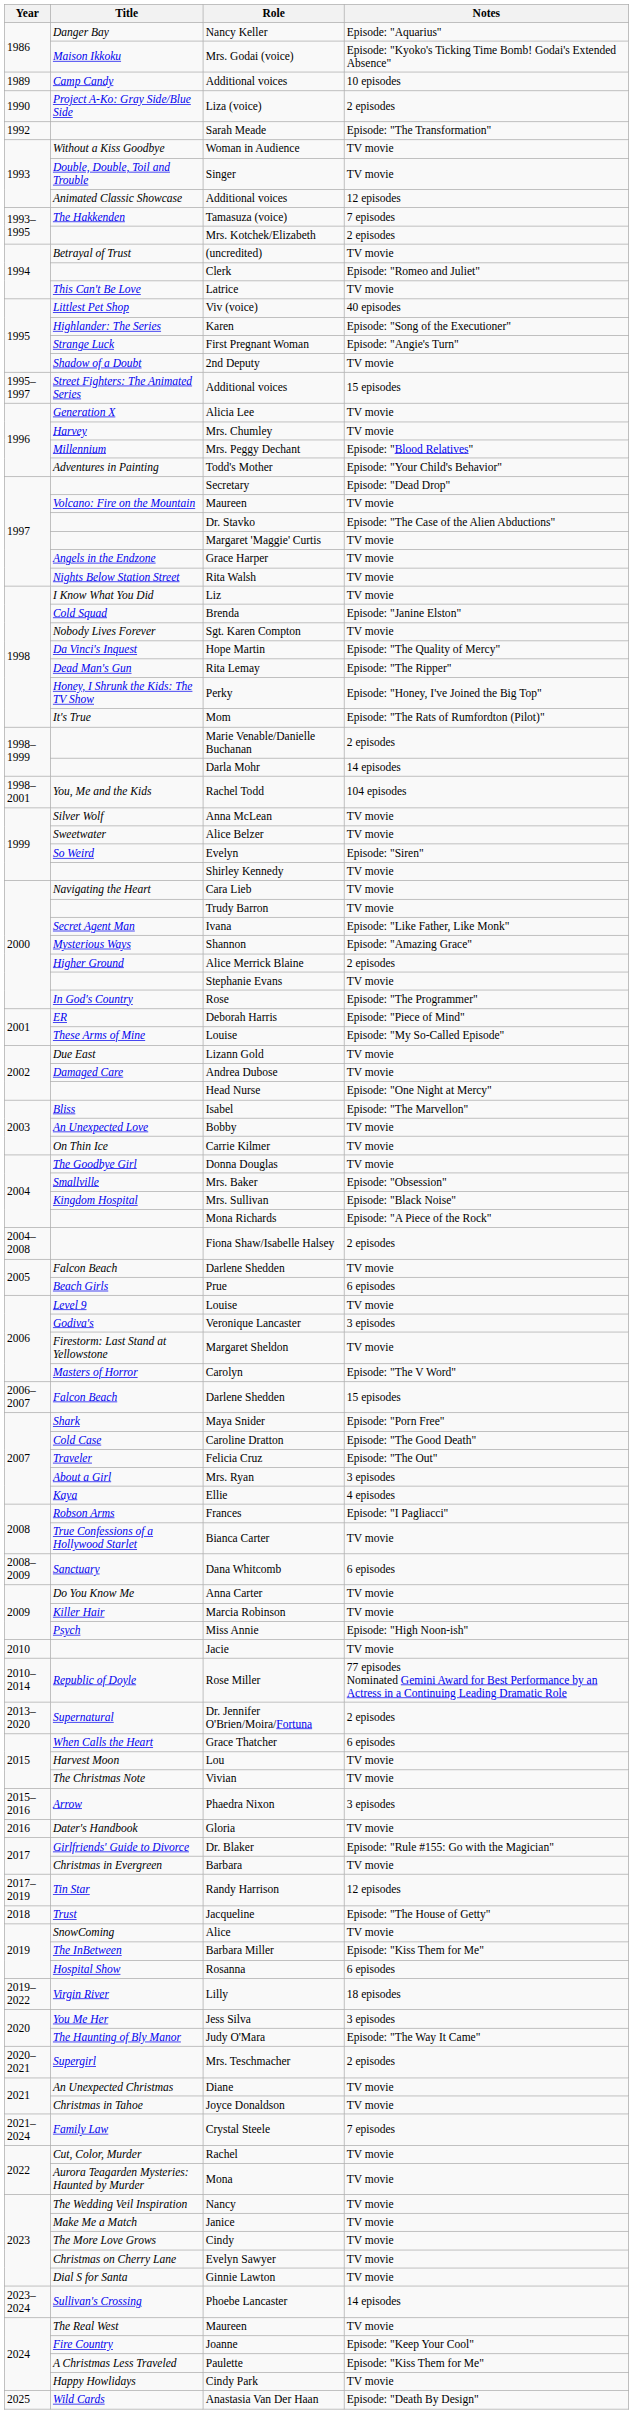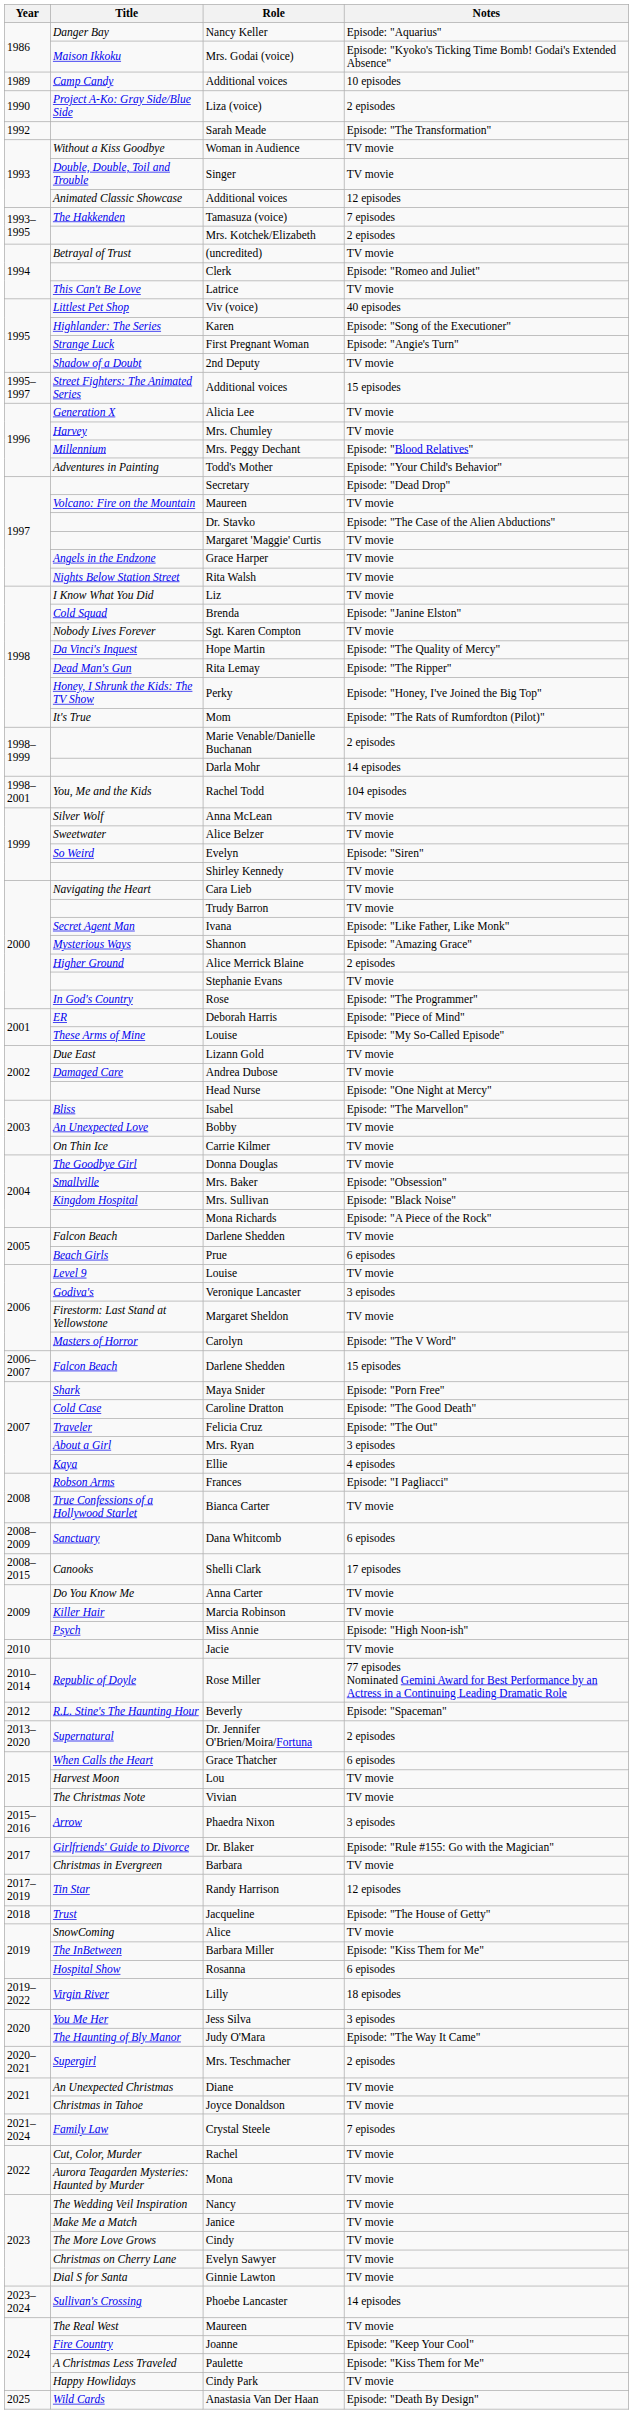 <table class="wikitable sortable">
 <tr>
 <th>Year</th>
 <th>Title</th>
 <th>Role</th>
 <th class="unsortable">Notes</th>
 </tr>
 <tr>
 <td rowspan="2">1986</td>
 <td><em>Danger Bay</em></td>
 <td>Nancy Keller</td>
 <td>Episode: "Aquarius"</td>
 </tr>
 <tr>
 <td><em><a href='#'>Maison Ikkoku</a></em></td>
 <td>Mrs. Godai (voice)</td>
 <td>Episode: "Kyoko's Ticking Time Bomb! Godai's Extended Absence"</td>
 </tr>
 <tr>
 <td>1989</td>
 <td><em><a href='#'>Camp Candy</a></em></td>
 <td>Additional voices</td>
 <td>10 episodes</td>
 </tr>
 <tr>
 <td>1990</td>
 <td><em><a href='#'>Project A-Ko: Gray Side/Blue Side</a></em></td>
 <td>Liza (voice)</td>
 <td>2 episodes</td>
 </tr>
 <tr>
 <td>1992</td>
 <td><em></em></td>
 <td>Sarah Meade</td>
 <td>Episode: "The Transformation"</td>
 </tr>
 <tr>
 <td rowspan="3">1993</td>
 <td><em>Without a Kiss Goodbye</em></td>
 <td>Woman in Audience</td>
 <td>TV movie</td>
 </tr>
 <tr>
 <td><em><a href='#'>Double, Double, Toil and Trouble</a></em></td>
 <td>Singer</td>
 <td>TV movie</td>
 </tr>
 <tr>
 <td><em>Animated Classic Showcase</em></td>
 <td>Additional voices</td>
 <td>12 episodes</td>
 </tr>
 <tr>
 <td rowspan="2">1993–1995</td>
 <td><em><a href='#'>The Hakkenden</a></em></td>
 <td>Tamasuza (voice)</td>
 <td>7 episodes</td>
 </tr>
 <tr>
 <td><em></em></td>
 <td>Mrs. Kotchek/Elizabeth</td>
 <td>2 episodes</td>
 </tr>
 <tr>
 <td rowspan="3">1994</td>
 <td><em>Betrayal of Trust</em></td>
 <td>(uncredited)</td>
 <td>TV movie</td>
 </tr>
 <tr>
 <td><em></em></td>
 <td>Clerk</td>
 <td>Episode: "Romeo and Juliet"</td>
 </tr>
 <tr>
 <td><em><a href='#'>This Can't Be Love</a></em></td>
 <td>Latrice</td>
 <td>TV movie</td>
 </tr>
 <tr>
 <td rowspan="4">1995</td>
 <td><em><a href='#'>Littlest Pet Shop</a></em></td>
 <td>Viv (voice)</td>
 <td>40 episodes</td>
 </tr>
 <tr>
 <td><em><a href='#'>Highlander: The Series</a></em></td>
 <td>Karen</td>
 <td>Episode: "Song of the Executioner"</td>
 </tr>
 <tr>
 <td><em><a href='#'>Strange Luck</a></em></td>
 <td>First Pregnant Woman</td>
 <td>Episode: "Angie's Turn"</td>
 </tr>
 <tr>
 <td><em><a href='#'>Shadow of a Doubt</a></em></td>
 <td>2nd Deputy</td>
 <td>TV movie</td>
 </tr>
 <tr>
 <td>1995–1997</td>
 <td><em><a href='#'>Street Fighters: The Animated Series</a></em></td>
 <td>Additional voices</td>
 <td>15 episodes</td>
 </tr>
 <tr>
 <td rowspan="4">1996</td>
 <td><em><a href='#'>Generation X</a></em></td>
 <td>Alicia Lee</td>
 <td>TV movie</td>
 </tr>
 <tr>
 <td><em><a href='#'>Harvey</a></em></td>
 <td>Mrs. Chumley</td>
 <td>TV movie</td>
 </tr>
 <tr>
 <td><em><a href='#'>Millennium</a></em></td>
 <td>Mrs. Peggy Dechant</td>
 <td>Episode: "<a href='#'>Blood Relatives</a>"</td>
 </tr>
 <tr>
 <td><em>Adventures in Painting</em></td>
 <td>Todd's Mother</td>
 <td>Episode: "Your Child's Behavior"</td>
 </tr>
 <tr>
 <td rowspan="6">1997</td>
 <td><em></em></td>
 <td>Secretary</td>
 <td>Episode: "Dead Drop"</td>
 </tr>
 <tr>
 <td><em><a href='#'>Volcano: Fire on the Mountain</a></em></td>
 <td>Maureen</td>
 <td>TV movie</td>
 </tr>
 <tr>
 <td><em></em></td>
 <td>Dr. Stavko</td>
 <td>Episode: "The Case of the Alien Abductions"</td>
 </tr>
 <tr>
 <td><em></em></td>
 <td>Margaret 'Maggie' Curtis</td>
 <td>TV movie</td>
 </tr>
 <tr>
 <td><em><a href='#'>Angels in the Endzone</a></em></td>
 <td>Grace Harper</td>
 <td>TV movie</td>
 </tr>
 <tr>
 <td><em><a href='#'>Nights Below Station Street</a></em></td>
 <td>Rita Walsh</td>
 <td>TV movie</td>
 </tr>
 <tr>
 <td rowspan="7">1998</td>
 <td><em>I Know What You Did</em></td>
 <td>Liz</td>
 <td>TV movie</td>
 </tr>
 <tr>
 <td><em><a href='#'>Cold Squad</a></em></td>
 <td>Brenda</td>
 <td>Episode: "Janine Elston"</td>
 </tr>
 <tr>
 <td><em>Nobody Lives Forever</em></td>
 <td>Sgt. Karen Compton</td>
 <td>TV movie</td>
 </tr>
 <tr>
 <td><em><a href='#'>Da Vinci's Inquest</a></em></td>
 <td>Hope Martin</td>
 <td>Episode: "The Quality of Mercy"</td>
 </tr>
 <tr>
 <td><em><a href='#'>Dead Man's Gun</a></em></td>
 <td>Rita Lemay</td>
 <td>Episode: "The Ripper"</td>
 </tr>
 <tr>
 <td><em><a href='#'>Honey, I Shrunk the Kids: The TV Show</a></em></td>
 <td>Perky</td>
 <td>Episode: "Honey, I've Joined the Big Top"</td>
 </tr>
 <tr>
 <td><em>It's True</em></td>
 <td>Mom</td>
 <td>Episode: "The Rats of Rumfordton (Pilot)"</td>
 </tr>
 <tr>
 <td rowspan="2">1998–1999</td>
 <td><em></em></td>
 <td>Marie Venable/Danielle Buchanan</td>
 <td>2 episodes</td>
 </tr>
 <tr>
 <td><em></em></td>
 <td>Darla Mohr</td>
 <td>14 episodes</td>
 </tr>
 <tr>
 <td>1998–2001</td>
 <td><em>You, Me and the Kids</em></td>
 <td>Rachel Todd</td>
 <td>104 episodes</td>
 </tr>
 <tr>
 <td rowspan="4">1999</td>
 <td><em>Silver Wolf</em></td>
 <td>Anna McLean</td>
 <td>TV movie</td>
 </tr>
 <tr>
 <td><em>Sweetwater</em></td>
 <td>Alice Belzer</td>
 <td>TV movie</td>
 </tr>
 <tr>
 <td><em><a href='#'>So Weird</a></em></td>
 <td>Evelyn</td>
 <td>Episode: "Siren"</td>
 </tr>
 <tr>
 <td><em></em></td>
 <td>Shirley Kennedy</td>
 <td>TV movie</td>
 </tr>
 <tr>
 <td rowspan="7">2000</td>
 <td><em>Navigating the Heart</em></td>
 <td>Cara Lieb</td>
 <td>TV movie</td>
 </tr>
 <tr>
 <td><em></em></td>
 <td>Trudy Barron</td>
 <td>TV movie</td>
 </tr>
 <tr>
 <td><em><a href='#'>Secret Agent Man</a></em></td>
 <td>Ivana</td>
 <td>Episode: "Like Father, Like Monk"</td>
 </tr>
 <tr>
 <td><em><a href='#'>Mysterious Ways</a></em></td>
 <td>Shannon</td>
 <td>Episode: "Amazing Grace"</td>
 </tr>
 <tr>
 <td><em><a href='#'>Higher Ground</a></em></td>
 <td>Alice Merrick Blaine</td>
 <td>2 episodes</td>
 </tr>
 <tr>
 <td><em></em></td>
 <td>Stephanie Evans</td>
 <td>TV movie</td>
 </tr>
 <tr>
 <td><em><a href='#'>In God's Country</a></em></td>
 <td>Rose</td>
 <td>Episode: "The Programmer"</td>
 </tr>
 <tr>
 <td rowspan="2">2001</td>
 <td><em><a href='#'>ER</a></em></td>
 <td>Deborah Harris</td>
 <td>Episode: "Piece of Mind"</td>
 </tr>
 <tr>
 <td><em><a href='#'>These Arms of Mine</a></em></td>
 <td>Louise</td>
 <td>Episode: "My So-Called Episode"</td>
 </tr>
 <tr>
 <td rowspan="3">2002</td>
 <td><em>Due East</em></td>
 <td>Lizann Gold</td>
 <td>TV movie</td>
 </tr>
 <tr>
 <td><em><a href='#'>Damaged Care</a></em></td>
 <td>Andrea Dubose</td>
 <td>TV movie</td>
 </tr>
 <tr>
 <td><em></em></td>
 <td>Head Nurse</td>
 <td>Episode: "One Night at Mercy"</td>
 </tr>
 <tr>
 <td rowspan="3">2003</td>
 <td><em><a href='#'>Bliss</a></em></td>
 <td>Isabel</td>
 <td>Episode: "The Marvellon"</td>
 </tr>
 <tr>
 <td><em><a href='#'>An Unexpected Love</a></em></td>
 <td>Bobby</td>
 <td>TV movie</td>
 </tr>
 <tr>
 <td><em>On Thin Ice</em></td>
 <td>Carrie Kilmer</td>
 <td>TV movie</td>
 </tr>
 <tr>
 <td rowspan="4">2004</td>
 <td><em><a href='#'>The Goodbye Girl</a></em></td>
 <td>Donna Douglas</td>
 <td>TV movie</td>
 </tr>
 <tr>
 <td><em><a href='#'>Smallville</a></em></td>
 <td>Mrs. Baker</td>
 <td>Episode: "Obsession"</td>
 </tr>
 <tr>
 <td><em><a href='#'>Kingdom Hospital</a></em></td>
 <td>Mrs. Sullivan</td>
 <td>Episode: "Black Noise"</td>
 </tr>
 <tr>
 <td><em></em></td>
 <td>Mona Richards</td>
 <td>Episode: "A Piece of the Rock"</td>
 </tr>
 <tr>
-<td>2004–2008</td>
-<td><em></em></td>
-<td>Fiona Shaw/Isabelle Halsey</td>
-<td>2 episodes</td>
-</tr>
-<tr>
 <td rowspan="2">2005</td>
 <td><em>Falcon Beach</em></td>
 <td>Darlene Shedden</td>
 <td>TV movie</td>
 </tr>
 <tr>
 <td><em><a href='#'>Beach Girls</a></em></td>
 <td>Prue</td>
 <td>6 episodes</td>
 </tr>
 <tr>
 <td rowspan="4">2006</td>
 <td><em><a href='#'>Level 9</a></em></td>
 <td>Louise</td>
 <td>TV movie</td>
 </tr>
 <tr>
 <td><em><a href='#'>Godiva's</a></em></td>
 <td>Veronique Lancaster</td>
 <td>3 episodes</td>
 </tr>
 <tr>
 <td><em>Firestorm: Last Stand at Yellowstone</em></td>
 <td>Margaret Sheldon</td>
 <td>TV movie</td>
 </tr>
 <tr>
 <td><em><a href='#'>Masters of Horror</a></em></td>
 <td>Carolyn</td>
 <td>Episode: "The V Word"</td>
 </tr>
 <tr>
 <td>2006–2007</td>
 <td><em><a href='#'>Falcon Beach</a></em></td>
 <td>Darlene Shedden</td>
 <td>15 episodes</td>
 </tr>
 <tr>
 <td rowspan="5">2007</td>
 <td><em><a href='#'>Shark</a></em></td>
 <td>Maya Snider</td>
 <td>Episode: "Porn Free"</td>
 </tr>
 <tr>
 <td><em><a href='#'>Cold Case</a></em></td>
 <td>Caroline Dratton</td>
 <td>Episode: "The Good Death"</td>
 </tr>
 <tr>
 <td><em><a href='#'>Traveler</a></em></td>
 <td>Felicia Cruz</td>
 <td>Episode: "The Out"</td>
 </tr>
 <tr>
 <td><em><a href='#'>About a Girl</a></em></td>
 <td>Mrs. Ryan</td>
 <td>3 episodes</td>
 </tr>
 <tr>
 <td><em><a href='#'>Kaya</a></em></td>
 <td>Ellie</td>
 <td>4 episodes</td>
 </tr>
 <tr>
 <td rowspan="2">2008</td>
 <td><em><a href='#'>Robson Arms</a></em></td>
 <td>Frances</td>
 <td>Episode: "I Pagliacci"</td>
 </tr>
 <tr>
 <td><em><a href='#'>True Confessions of a Hollywood Starlet</a></em></td>
 <td>Bianca Carter</td>
 <td>TV movie</td>
 </tr>
 <tr>
 <td>2008–2009</td>
 <td><em><a href='#'>Sanctuary</a></em></td>
 <td>Dana Whitcomb</td>
 <td>6 episodes</td>
 </tr>
 <tr>
+<td>2008–2015</td>
+<td><em>Canooks</em></td>
+<td>Shelli Clark</td>
+<td>17 episodes</td>
+</tr>
+<tr>
 <td rowspan="3">2009</td>
 <td><em>Do You Know Me</em></td>
 <td>Anna Carter</td>
 <td>TV movie</td>
 </tr>
 <tr>
 <td><em><a href='#'>Killer Hair</a></em></td>
 <td>Marcia Robinson</td>
 <td>TV movie</td>
 </tr>
 <tr>
 <td><em><a href='#'>Psych</a></em></td>
 <td>Miss Annie</td>
 <td>Episode: "High Noon-ish"</td>
 </tr>
 <tr>
 <td>2010</td>
 <td><em></em></td>
 <td>Jacie</td>
 <td>TV movie</td>
 </tr>
 <tr>
 <td>2010–2014</td>
 <td><em><a href='#'>Republic of Doyle</a></em></td>
 <td>Rose Miller</td>
 <td>77 episodes<br>Nominated  <a href='#'>Gemini Award for Best Performance by an Actress in a Continuing Leading Dramatic Role</a></td>
 </tr>
 <tr>
+<td>2012</td>
+<td><em><a href='#'>R.L. Stine's The Haunting Hour</a></em></td>
+<td>Beverly</td>
+<td>Episode: "Spaceman"</td>
+</tr>
+<tr>
 <td>2013–2020</td>
 <td><em><a href='#'>Supernatural</a></em></td>
 <td>Dr. Jennifer O'Brien/Moira/<a href='#'>Fortuna</a></td>
 <td>2 episodes</td>
 </tr>
 <tr>
 <td rowspan="3">2015</td>
 <td><em><a href='#'>When Calls the Heart</a></em></td>
 <td>Grace Thatcher</td>
 <td>6 episodes</td>
 </tr>
 <tr>
 <td><em>Harvest Moon</em></td>
 <td>Lou</td>
 <td>TV movie</td>
 </tr>
 <tr>
 <td data-sort-value="Christmas Note, The"><em>The Christmas Note</em></td>
 <td>Vivian</td>
 <td>TV movie</td>
 </tr>
 <tr>
 <td>2015–2016</td>
 <td><em><a href='#'>Arrow</a></em></td>
 <td>Phaedra Nixon</td>
 <td>3 episodes</td>
-</tr>
-<tr>
-<td>2016</td>
-<td><em>Dater's Handbook</em></td>
-<td>Gloria</td>
-<td>TV movie</td>
 </tr>
 <tr>
 <td rowspan="2">2017</td>
 <td><em><a href='#'>Girlfriends' Guide to Divorce</a></em></td>
 <td>Dr. Blaker</td>
 <td>Episode: "Rule #155: Go with the Magician"</td>
 </tr>
 <tr>
 <td><em>Christmas in Evergreen</em></td>
 <td>Barbara</td>
 <td>TV movie</td>
 </tr>
 <tr>
 <td>2017–2019</td>
 <td><em><a href='#'>Tin Star</a></em></td>
 <td>Randy Harrison</td>
 <td>12 episodes</td>
 </tr>
 <tr>
 <td>2018</td>
 <td><em><a href='#'>Trust</a></em></td>
 <td>Jacqueline</td>
 <td>Episode: "The House of Getty"</td>
 </tr>
 <tr>
 <td rowspan="3">2019</td>
 <td><em>SnowComing</em></td>
 <td>Alice</td>
 <td>TV movie</td>
 </tr>
 <tr>
 <td><em><a href='#'>The InBetween</a></em></td>
 <td>Barbara Miller</td>
 <td>Episode: "Kiss Them for Me"</td>
 </tr>
 <tr>
 <td><em><a href='#'>Hospital Show</a></em></td>
 <td>Rosanna</td>
 <td>6 episodes</td>
 </tr>
 <tr>
 <td>2019–2022</td>
 <td><em><a href='#'>Virgin River</a></em></td>
 <td>Lilly</td>
 <td>18 episodes</td>
 </tr>
 <tr>
 <td rowspan="2">2020</td>
 <td><em><a href='#'>You Me Her</a></em></td>
 <td>Jess Silva</td>
 <td>3 episodes</td>
 </tr>
 <tr>
 <td data-sort-value="Haunting of Bly Manor, The"><em><a href='#'>The Haunting of Bly Manor</a></em></td>
 <td>Judy O'Mara</td>
 <td>Episode: "The Way It Came"</td>
 </tr>
 <tr>
 <td>2020–2021</td>
 <td><em><a href='#'>Supergirl</a></em></td>
 <td>Mrs. Teschmacher</td>
 <td>2 episodes</td>
 </tr>
 <tr>
 <td rowspan="2">2021</td>
 <td><em>An Unexpected Christmas</em></td>
 <td>Diane</td>
 <td>TV movie</td>
 </tr>
 <tr>
 <td><em>Christmas in Tahoe</em></td>
 <td>Joyce Donaldson</td>
 <td>TV movie</td>
 </tr>
 <tr>
 <td>2021–2024</td>
 <td><em><a href='#'>Family Law</a></em></td>
 <td>Crystal Steele</td>
 <td>7 episodes</td>
 </tr>
 <tr>
 <td rowspan="2">2022</td>
 <td><em>Cut, Color, Murder</em></td>
 <td>Rachel</td>
 <td>TV movie</td>
 </tr>
 <tr>
 <td><em>Aurora Teagarden Mysteries: Haunted by Murder</em></td>
 <td>Mona</td>
 <td>TV movie</td>
 </tr>
 <tr>
 <td rowspan="5">2023</td>
 <td data-sort-value="Wedding Veil Inspiration, The"><em>The Wedding Veil Inspiration</em></td>
 <td>Nancy</td>
 <td>TV movie</td>
 </tr>
 <tr>
 <td><em>Make Me a Match</em></td>
 <td>Janice</td>
 <td>TV movie</td>
 </tr>
 <tr>
 <td data-sort-value="More Love Grows, The"><em>The More Love Grows</em></td>
 <td>Cindy</td>
 <td>TV movie</td>
 </tr>
 <tr>
 <td><em>Christmas on Cherry Lane</em></td>
 <td>Evelyn Sawyer</td>
 <td>TV movie</td>
 </tr>
 <tr>
 <td><em>Dial S for Santa</em></td>
 <td>Ginnie Lawton</td>
 <td>TV movie</td>
 </tr>
 <tr>
 <td>2023–2024</td>
 <td><em><a href='#'>Sullivan's Crossing</a></em></td>
 <td>Phoebe Lancaster</td>
 <td>14 episodes</td>
 </tr>
 <tr>
 <td rowspan="4">2024</td>
 <td><em>The Real West</em></td>
 <td>Maureen</td>
 <td>TV movie</td>
 </tr>
 <tr>
 <td><em><a href='#'>Fire Country</a></em></td>
 <td>Joanne</td>
 <td>Episode: "Keep Your Cool"</td>
 </tr>
 <tr>
 <td><em>A Christmas Less Traveled</em></td>
 <td>Paulette</td>
 <td>Episode: "Kiss Them for Me"</td>
 </tr>
 <tr>
 <td><em>Happy Howlidays</em></td>
 <td>Cindy Park</td>
 <td>TV movie</td>
 </tr>
 <tr>
 <td>2025</td>
 <td><em><a href='#'>Wild Cards</a></em></td>
 <td>Anastasia Van Der Haan</td>
 <td>Episode: "Death By Design"</td>
 </tr>
 </table>
